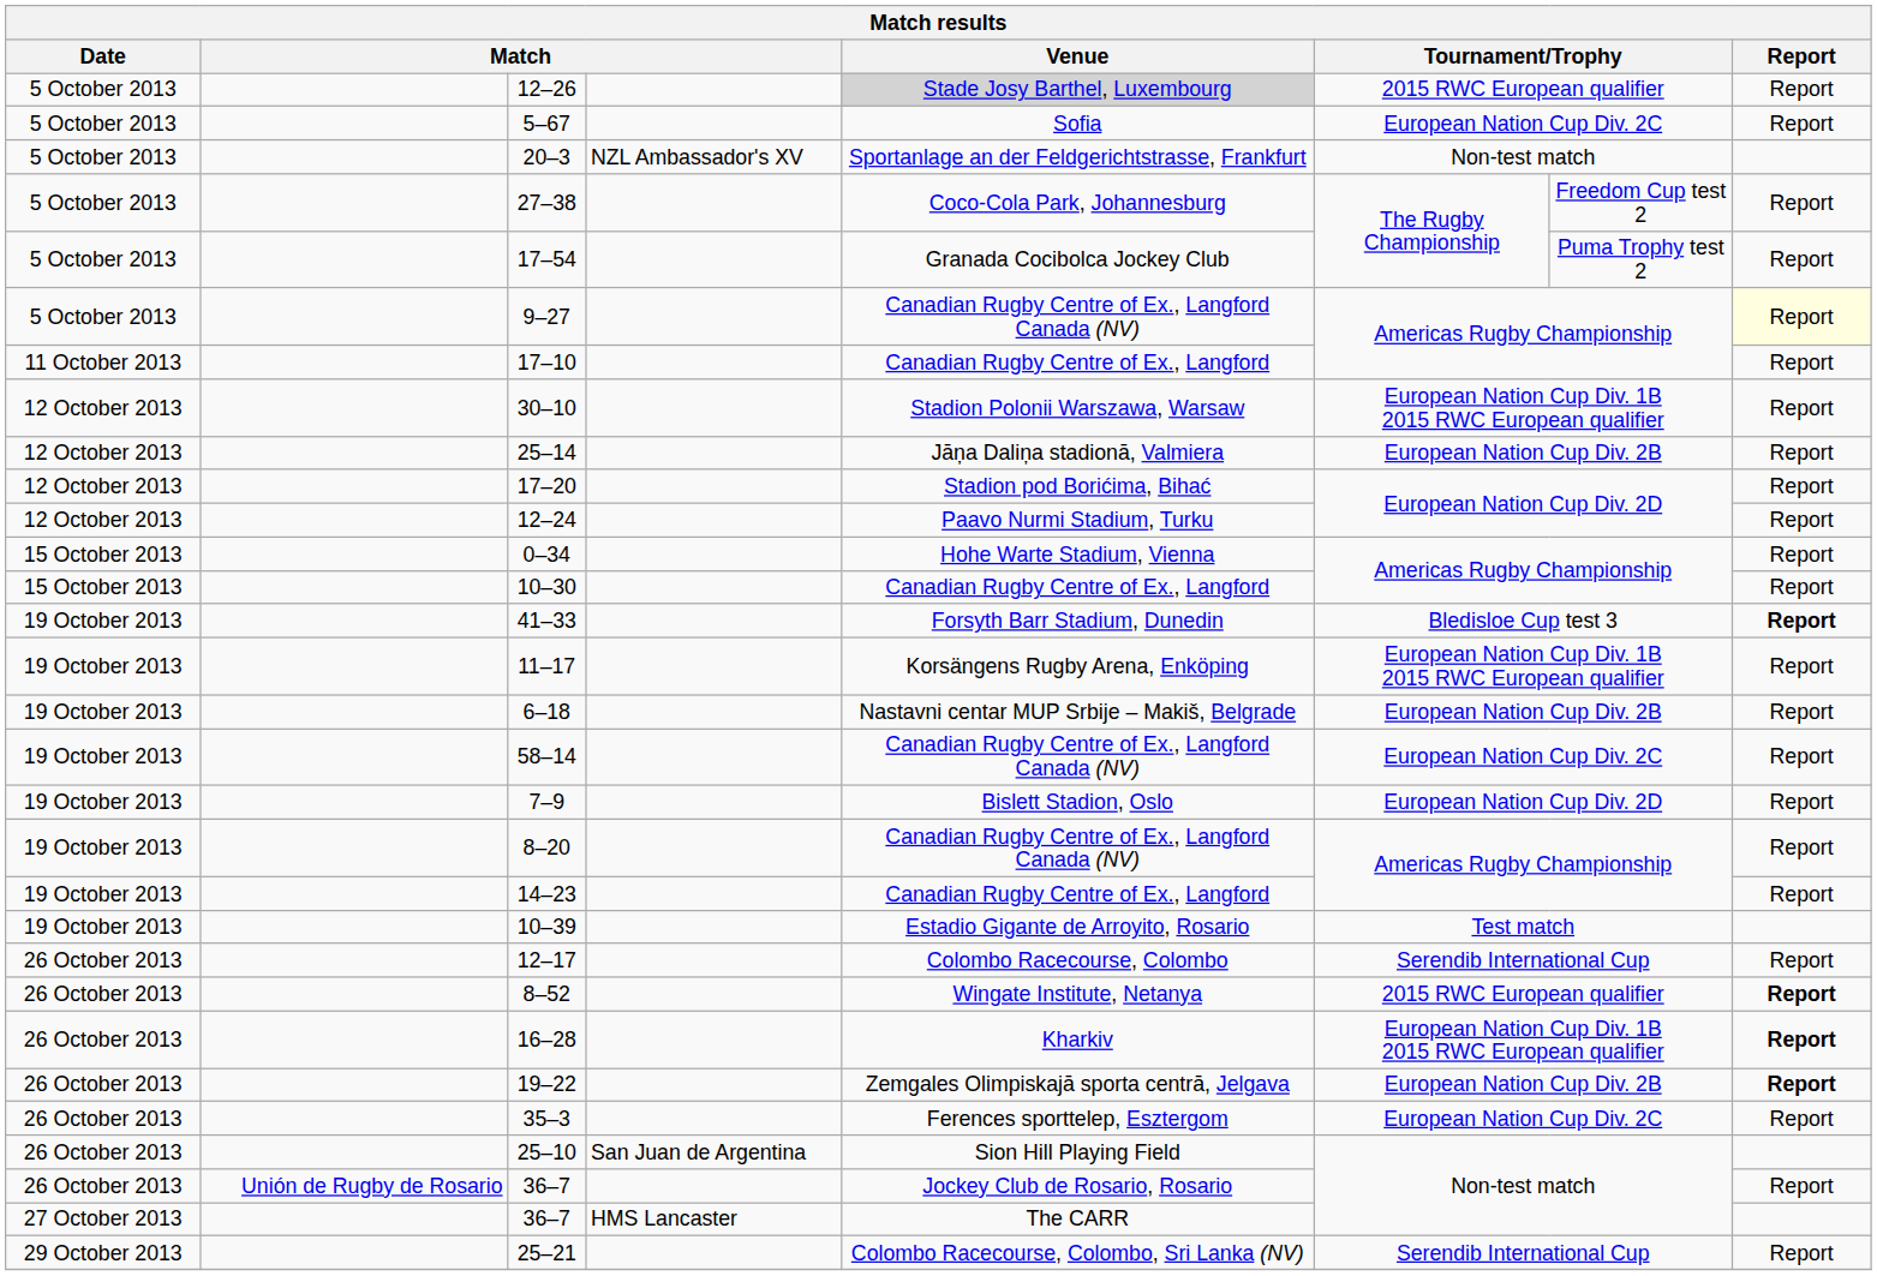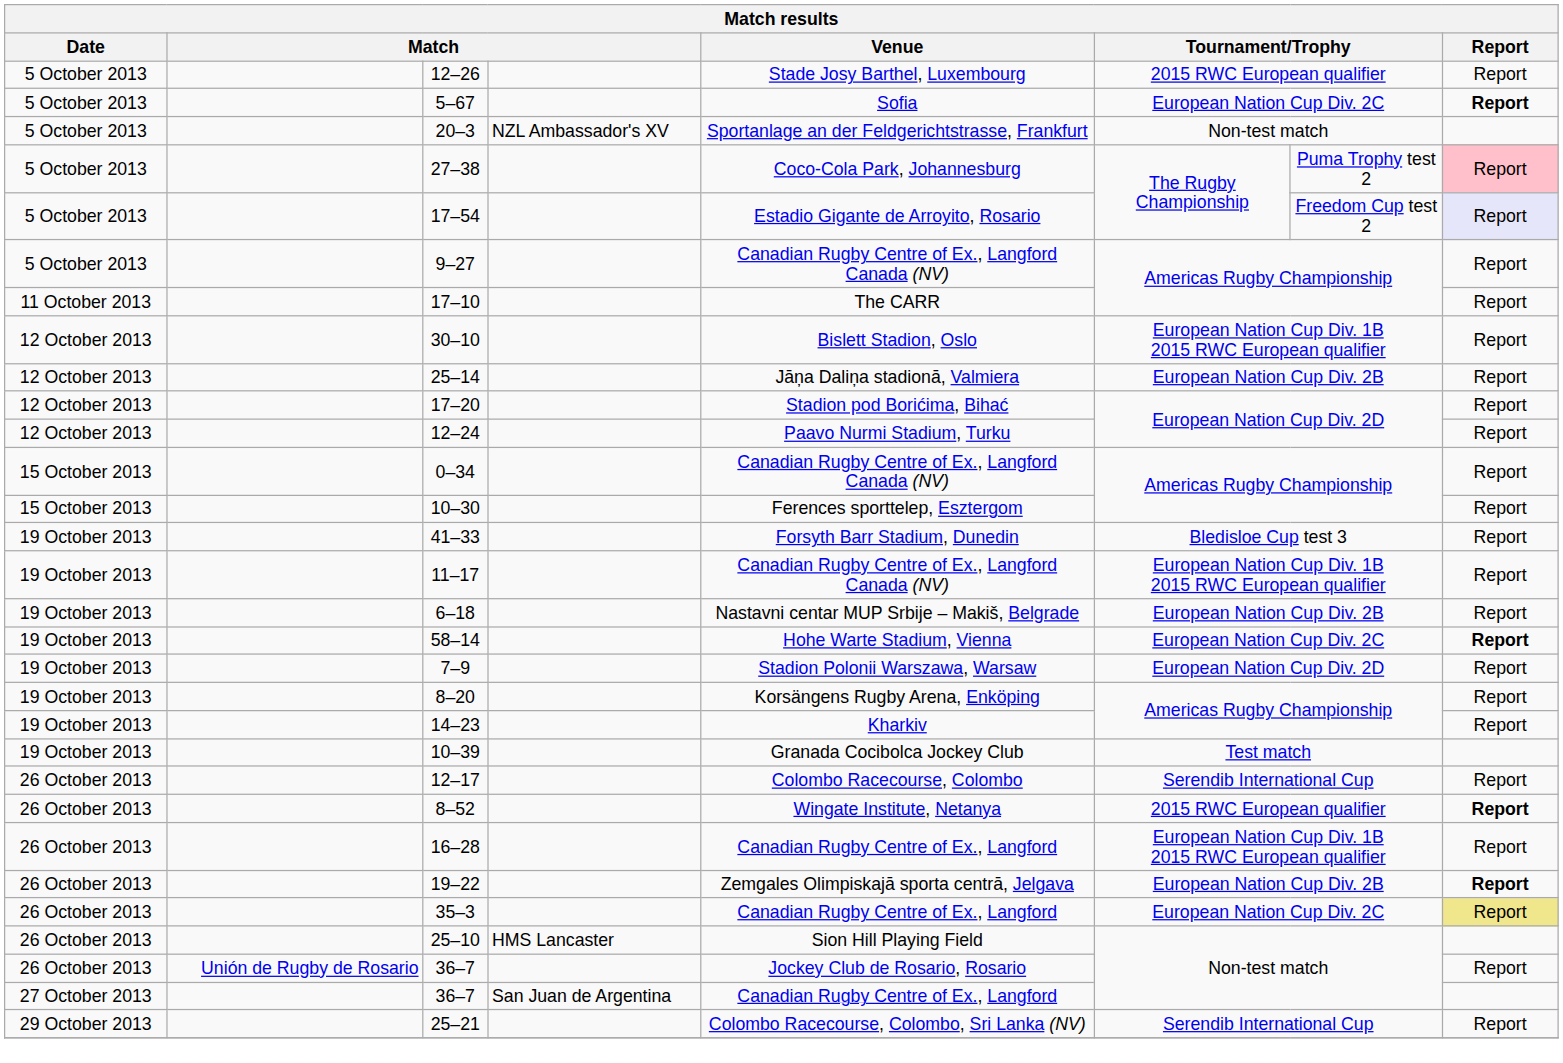 <table class="wikitable" style="font-size:90%; width:100%; text-align: center;">
 <tr>
 <th colspan=8>Match results</th>
 </tr>
 <tr>
 <th width=7%>Date</th>
 <th width=23% colspan=3>Match</th>
 <th width=17%>Venue</th>
 <th width=15% colspan=2>Tournament/Trophy</th>
 <th width=5%>Report</th>
 </tr>
 <tr>
 <td>5 October 2013</td>
 <td align=right></td>
 <td>12–26</td>
 <td align=left></td>
-<td style="background: lightgrey;"><a href='#'>Stade Josy Barthel</a>, <a href='#'>Luxembourg</a></td>
+<td><a href='#'>Stade Josy Barthel</a>, <a href='#'>Luxembourg</a></td>
 <td colspan=2><a href='#'>2015 RWC European qualifier</a></td>
 <td>Report</td>
 </tr>
 <tr>
 <td>5 October 2013</td>
 <td align=right></td>
 <td>5–67</td>
 <td align=left></td>
 <td><a href='#'>Sofia</a></td>
 <td colspan=2><a href='#'>European Nation Cup Div. 2C</a></td>
-<td>Report</td>
+<td><strong>Report</strong></td>
 </tr>
 <tr>
 <td>5 October 2013</td>
 <td align=right></td>
 <td>20–3</td>
 <td align=left>NZL Ambassador's XV</td>
 <td><a href='#'>Sportanlage an der Feldgerichtstrasse</a>, <a href='#'>Frankfurt</a></td>
 <td colspan=2>Non-test match</td>
 <td></td>
 </tr>
 <tr>
 <td>5 October 2013</td>
 <td align=right></td>
 <td>27–38</td>
 <td align=left></td>
 <td><a href='#'>Coco-Cola Park</a>, <a href='#'>Johannesburg</a></td>
 <td rowspan=2><a href='#'>The Rugby Championship</a></td>
-<td><a href='#'>Freedom Cup</a> test 2</td>
-<td>Report</td>
+<td><a href='#'>Puma Trophy</a> test 2</td>
+<td style="background: pink;">Report</td>
 </tr>
 <tr>
 <td>5 October 2013</td>
 <td align=right></td>
 <td>17–54</td>
 <td align=left></td>
-<td>Granada Cocibolca Jockey Club</td>
-<td><a href='#'>Puma Trophy</a> test 2</td>
-<td>Report</td>
+<td><a href='#'>Estadio Gigante de Arroyito</a>, <a href='#'>Rosario</a></td>
+<td><a href='#'>Freedom Cup</a> test 2</td>
+<td style="background: lavender;">Report</td>
 </tr>
 <tr>
 <td>5 October 2013</td>
 <td align=right></td>
 <td>9–27</td>
 <td align=left></td>
 <td><a href='#'>Canadian Rugby Centre of Ex.</a>, <a href='#'>Langford</a> <a href='#'>Canada</a> <em>(NV)</em></td>
 <td colspan=2 rowspan=2><a href='#'>Americas Rugby Championship</a></td>
-<td style="background: lightyellow;">Report</td>
+<td>Report</td>
 </tr>
 <tr>
 <td>11 October 2013</td>
 <td align=right></td>
 <td>17–10</td>
 <td align=left></td>
-<td><a href='#'>Canadian Rugby Centre of Ex.</a>, <a href='#'>Langford</a></td>
+<td>The CARR</td>
 <td>Report</td>
 </tr>
 <tr>
 <td>12 October 2013</td>
 <td align=right></td>
 <td>30–10</td>
 <td align=left></td>
-<td><a href='#'>Stadion Polonii Warszawa</a>, <a href='#'>Warsaw</a></td>
+<td><a href='#'>Bislett Stadion</a>, <a href='#'>Oslo</a></td>
 <td colspan=2><a href='#'>European Nation Cup Div. 1B</a><br><a href='#'>2015 RWC European qualifier</a></td>
 <td>Report</td>
 </tr>
 <tr>
 <td>12 October 2013</td>
 <td align=right></td>
 <td>25–14</td>
 <td align=left></td>
 <td>Jāņa Daliņa stadionā, <a href='#'>Valmiera</a></td>
 <td colspan=2><a href='#'>European Nation Cup Div. 2B</a></td>
 <td>Report</td>
 </tr>
 <tr>
 <td>12 October 2013</td>
 <td align=right></td>
 <td>17–20</td>
 <td align=left></td>
 <td><a href='#'>Stadion pod Borićima</a>, <a href='#'>Bihać</a></td>
 <td colspan=2 rowspan=2><a href='#'>European Nation Cup Div. 2D</a></td>
 <td>Report</td>
 </tr>
 <tr>
 <td>12 October 2013</td>
 <td align=right></td>
 <td>12–24</td>
 <td align=left></td>
 <td><a href='#'>Paavo Nurmi Stadium</a>, <a href='#'>Turku</a></td>
 <td>Report</td>
 </tr>
 <tr>
 <td>15 October 2013</td>
 <td align=right></td>
 <td>0–34</td>
 <td align=left></td>
-<td><a href='#'>Hohe Warte Stadium</a>, <a href='#'>Vienna</a></td>
+<td><a href='#'>Canadian Rugby Centre of Ex.</a>, <a href='#'>Langford</a> <a href='#'>Canada</a> <em>(NV)</em></td>
 <td colspan=2 rowspan=2><a href='#'>Americas Rugby Championship</a></td>
 <td>Report</td>
 </tr>
 <tr>
 <td>15 October 2013</td>
 <td align=right></td>
 <td>10–30</td>
 <td align=left></td>
-<td><a href='#'>Canadian Rugby Centre of Ex.</a>, <a href='#'>Langford</a></td>
+<td>Ferences sporttelep, <a href='#'>Esztergom</a></td>
 <td>Report</td>
 </tr>
 <tr>
 <td>19 October 2013</td>
 <td align=right></td>
 <td>41–33</td>
 <td align=left></td>
 <td><a href='#'>Forsyth Barr Stadium</a>, <a href='#'>Dunedin</a></td>
 <td colspan=2><a href='#'>Bledisloe Cup</a> test 3</td>
-<td><strong>Report</strong></td>
+<td>Report</td>
 </tr>
 <tr>
 <td>19 October 2013</td>
 <td align=right></td>
 <td>11–17</td>
 <td align=left></td>
-<td>Korsängens Rugby Arena, <a href='#'>Enköping</a></td>
+<td><a href='#'>Canadian Rugby Centre of Ex.</a>, <a href='#'>Langford</a> <a href='#'>Canada</a> <em>(NV)</em></td>
 <td colspan=2><a href='#'>European Nation Cup Div. 1B</a><br><a href='#'>2015 RWC European qualifier</a></td>
 <td>Report</td>
 </tr>
 <tr>
 <td>19 October 2013</td>
 <td align=right></td>
 <td>6–18</td>
 <td align=left></td>
 <td>Nastavni centar MUP Srbije – Makiš, <a href='#'>Belgrade</a></td>
 <td colspan=2><a href='#'>European Nation Cup Div. 2B</a></td>
 <td>Report</td>
 </tr>
 <tr>
 <td>19 October 2013</td>
 <td align=right></td>
 <td>58–14</td>
 <td align=left></td>
-<td><a href='#'>Canadian Rugby Centre of Ex.</a>, <a href='#'>Langford</a> <a href='#'>Canada</a> <em>(NV)</em></td>
+<td><a href='#'>Hohe Warte Stadium</a>, <a href='#'>Vienna</a></td>
 <td colspan=2><a href='#'>European Nation Cup Div. 2C</a></td>
-<td>Report</td>
+<td><strong>Report</strong></td>
 </tr>
 <tr>
 <td>19 October 2013</td>
 <td align=right></td>
 <td>7–9</td>
 <td align=left></td>
-<td><a href='#'>Bislett Stadion</a>, <a href='#'>Oslo</a></td>
+<td><a href='#'>Stadion Polonii Warszawa</a>, <a href='#'>Warsaw</a></td>
 <td colspan=2><a href='#'>European Nation Cup Div. 2D</a></td>
 <td>Report</td>
 </tr>
 <tr>
 <td>19 October 2013</td>
 <td align=right></td>
 <td>8–20</td>
 <td align=left></td>
-<td><a href='#'>Canadian Rugby Centre of Ex.</a>, <a href='#'>Langford</a> <a href='#'>Canada</a> <em>(NV)</em></td>
+<td>Korsängens Rugby Arena, <a href='#'>Enköping</a></td>
 <td colspan=2 rowspan=2><a href='#'>Americas Rugby Championship</a></td>
 <td>Report</td>
 </tr>
 <tr>
 <td>19 October 2013</td>
 <td align=right></td>
 <td>14–23</td>
 <td align=left></td>
-<td><a href='#'>Canadian Rugby Centre of Ex.</a>, <a href='#'>Langford</a></td>
+<td><a href='#'>Kharkiv</a></td>
 <td>Report</td>
 </tr>
 <tr>
 <td>19 October 2013</td>
 <td align=right></td>
 <td>10–39</td>
 <td align=left></td>
-<td><a href='#'>Estadio Gigante de Arroyito</a>, <a href='#'>Rosario</a></td>
+<td>Granada Cocibolca Jockey Club</td>
 <td colspan=2><a href='#'>Test match</a></td>
 <td></td>
 </tr>
 <tr>
 <td>26 October 2013</td>
 <td align=right></td>
 <td>12–17</td>
 <td align=left></td>
 <td><a href='#'>Colombo Racecourse</a>, <a href='#'>Colombo</a></td>
 <td colspan=2><a href='#'>Serendib International Cup</a></td>
 <td>Report</td>
 </tr>
 <tr>
 <td>26 October 2013</td>
 <td align=right></td>
 <td>8–52</td>
 <td align=left></td>
 <td><a href='#'>Wingate Institute</a>, <a href='#'>Netanya</a></td>
 <td colspan=2><a href='#'>2015 RWC European qualifier</a></td>
 <td><strong>Report</strong></td>
 </tr>
 <tr>
 <td>26 October 2013</td>
 <td align=right></td>
 <td>16–28</td>
 <td align=left></td>
-<td><a href='#'>Kharkiv</a></td>
+<td><a href='#'>Canadian Rugby Centre of Ex.</a>, <a href='#'>Langford</a></td>
 <td colspan=2><a href='#'>European Nation Cup Div. 1B</a><br><a href='#'>2015 RWC European qualifier</a></td>
-<td><strong>Report</strong></td>
+<td>Report</td>
 </tr>
 <tr>
 <td>26 October 2013</td>
 <td align=right></td>
 <td>19–22</td>
 <td align=left></td>
 <td>Zemgales Olimpiskajā sporta centrā, <a href='#'>Jelgava</a></td>
 <td colspan=2><a href='#'>European Nation Cup Div. 2B</a></td>
 <td><strong>Report</strong></td>
 </tr>
 <tr>
 <td>26 October 2013</td>
 <td align=right></td>
 <td>35–3</td>
 <td align=left></td>
-<td>Ferences sporttelep, <a href='#'>Esztergom</a></td>
+<td><a href='#'>Canadian Rugby Centre of Ex.</a>, <a href='#'>Langford</a></td>
 <td colspan=2><a href='#'>European Nation Cup Div. 2C</a></td>
-<td>Report</td>
+<td style="background: khaki;">Report</td>
 </tr>
 <tr>
 <td>26 October 2013</td>
 <td align=right></td>
 <td>25–10</td>
-<td align=left>San Juan de Argentina</td>
+<td align=left>HMS Lancaster</td>
 <td>Sion Hill Playing Field</td>
 <td colspan=2 rowspan=3>Non-test match</td>
 <td></td>
 </tr>
 <tr>
 <td>26 October 2013</td>
 <td align=right><a href='#'>Unión de Rugby de Rosario</a></td>
 <td>36–7</td>
 <td align=left></td>
 <td><a href='#'>Jockey Club de Rosario</a>, <a href='#'>Rosario</a></td>
 <td>Report</td>
 </tr>
 <tr>
 <td>27 October 2013</td>
 <td align=right></td>
 <td>36–7</td>
-<td align=left>HMS Lancaster</td>
-<td>The CARR</td>
+<td align=left>San Juan de Argentina</td>
+<td><a href='#'>Canadian Rugby Centre of Ex.</a>, <a href='#'>Langford</a></td>
 <td></td>
 </tr>
 <tr>
 <td>29 October 2013</td>
 <td align=right></td>
 <td>25–21</td>
 <td align=left></td>
 <td><a href='#'>Colombo Racecourse</a>, <a href='#'>Colombo</a>, <a href='#'>Sri Lanka</a> <em>(NV)</em></td>
 <td colspan=2><a href='#'>Serendib International Cup</a></td>
 <td>Report</td>
 </tr>
 <tr>
 </tr>
 </table>
